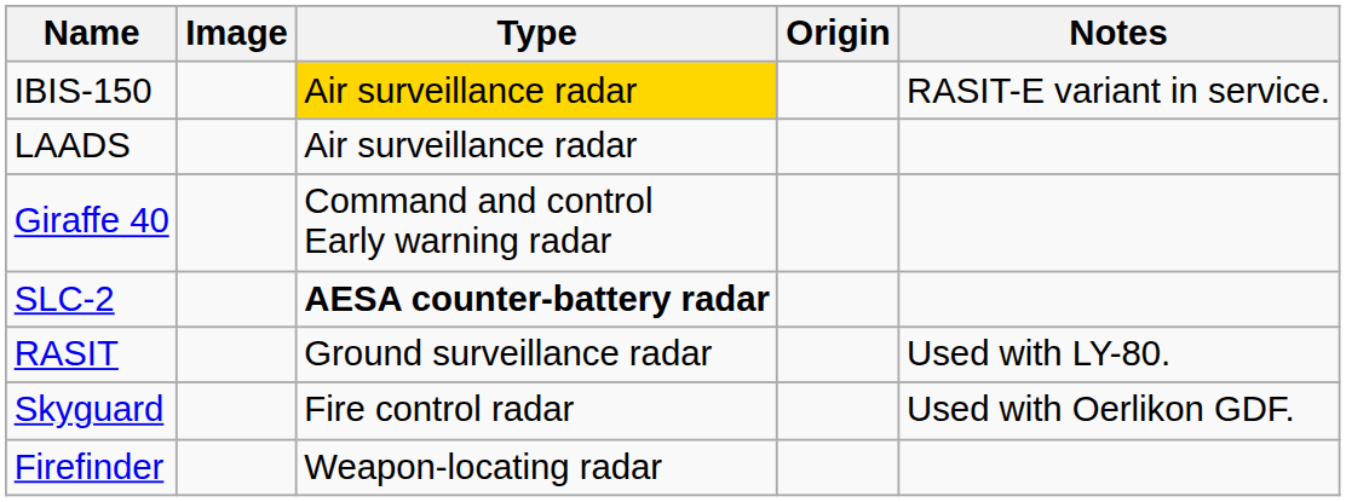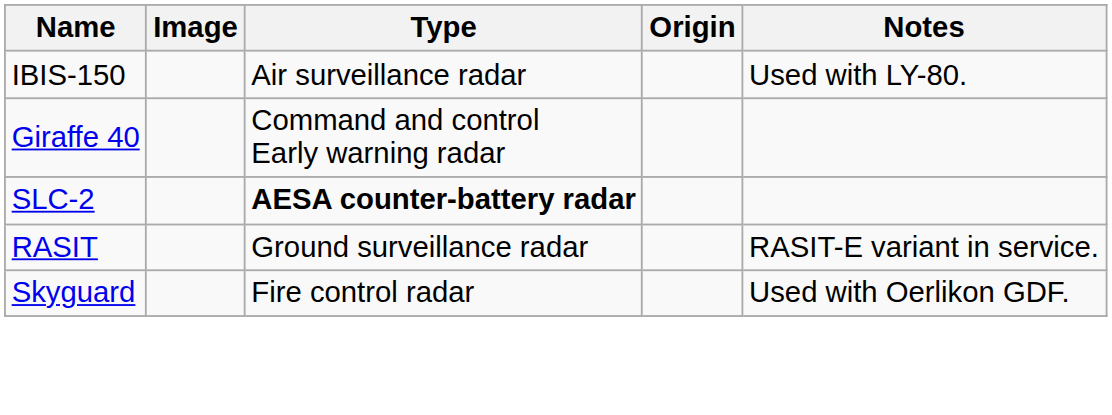 <table class="wikitable">
 <tr>
 <th>Name</th>
 <th>Image</th>
 <th>Type</th>
 <th>Origin</th>
 <th>Notes</th>
 </tr>
 <tr>
 <td>IBIS-150</td>
 <td></td>
-<td style="background: gold;">Air surveillance radar</td>
-<td></td>
-<td>RASIT-E variant in service.</td>
-</tr>
-<tr>
-<td>LAADS</td>
-<td></td>
 <td>Air surveillance radar</td>
 <td></td>
-<td></td>
+<td>Used with LY-80.</td>
 </tr>
 <tr>
 <td><a href='#'>Giraffe 40</a></td>
 <td></td>
 <td>Command and control<br>Early warning radar</td>
 <td></td>
 <td></td>
 </tr>
 <tr>
 <td><a href='#'>SLC-2</a></td>
 <td></td>
 <td><strong>AESA counter-battery radar</strong></td>
 <td></td>
 <td></td>
 </tr>
 <tr>
 <td><a href='#'>RASIT</a></td>
 <td></td>
 <td>Ground surveillance radar</td>
 <td></td>
-<td>Used with LY-80.</td>
+<td>RASIT-E variant in service.</td>
 </tr>
 <tr>
 <td><a href='#'>Skyguard</a></td>
 <td></td>
 <td>Fire control radar</td>
 <td></td>
 <td>Used with Oerlikon GDF.</td>
 </tr>
-<tr>
-<td><a href='#'>Firefinder</a></td>
-<td></td>
-<td>Weapon-locating radar</td>
-<td></td>
-<td></td>
-</tr>
 </table>
